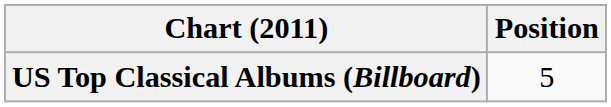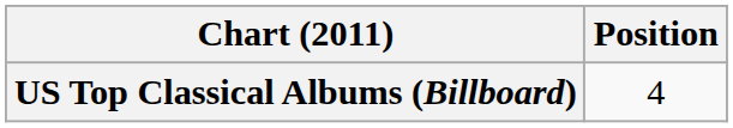 <table class="wikitable plainrowheaders" style="text-align:center">
 <tr>
 <th scope="col">Chart (2011)</th>
 <th scope="col">Position</th>
 </tr>
 <tr>
 <th scope="row">US Top Classical Albums (<em>Billboard</em>)</th>
-<td>5</td>
+<td>4</td>
 </tr>
 </table>
